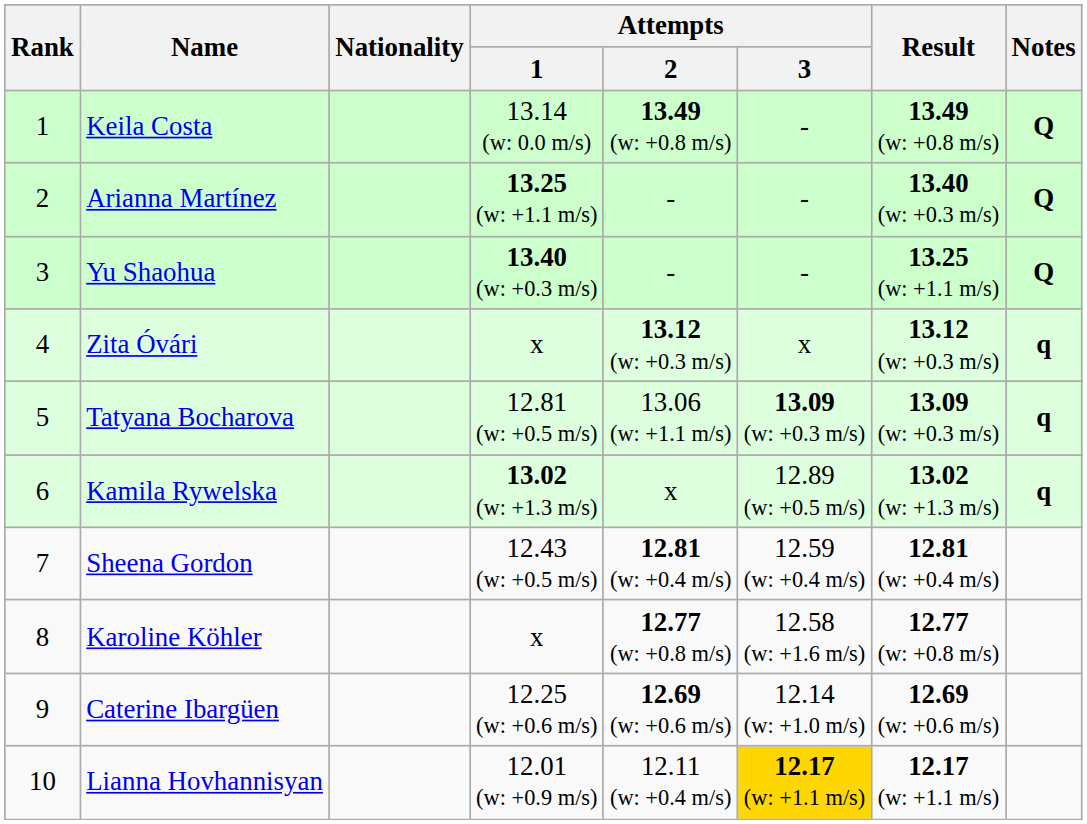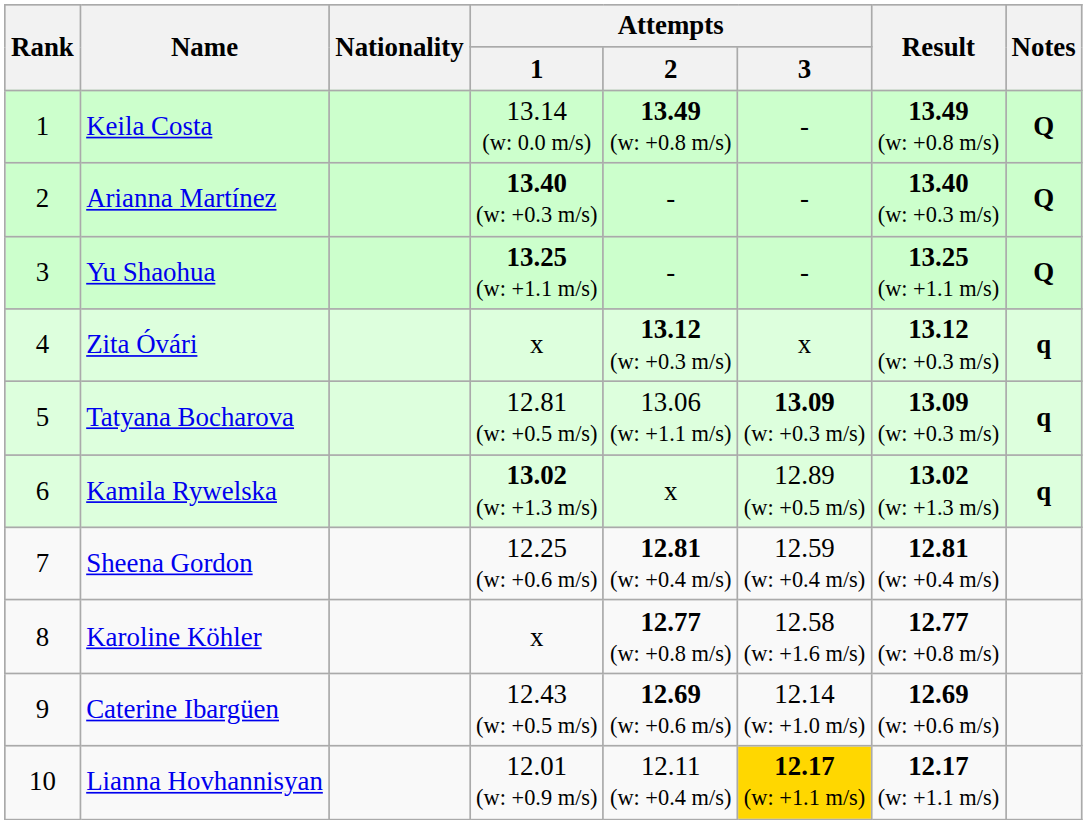 <table class="wikitable sortable" style="text-align:center">
 <tr>
 <th rowspan=2>Rank</th>
 <th rowspan=2>Name</th>
 <th rowspan=2>Nationality</th>
 <th colspan=3>Attempts</th>
 <th rowspan=2>Result</th>
 <th rowspan=2>Notes</th>
 </tr>
 <tr>
 <th>1</th>
 <th>2</th>
 <th>3</th>
 </tr>
 <tr bgcolor=ccffcc>
 <td>1</td>
 <td align=left><a href='#'>Keila Costa</a></td>
 <td align=left></td>
 <td>13.14<br><small>(w: 0.0 m/s)</small></td>
 <td><strong>13.49</strong><br><small>(w: +0.8 m/s)</small></td>
 <td>-</td>
 <td><strong>13.49</strong> <br><small>(w: +0.8 m/s)</small></td>
 <td><strong>Q</strong></td>
 </tr>
 <tr bgcolor=ccffcc>
 <td>2</td>
 <td align=left><a href='#'>Arianna Martínez</a></td>
 <td align=left></td>
-<td><strong>13.25</strong><br><small>(w: +1.1 m/s)</small></td>
+<td><strong>13.40</strong><br><small>(w: +0.3 m/s)</small></td>
 <td>-</td>
 <td>-</td>
 <td><strong>13.40</strong> <br><small>(w: +0.3 m/s)</small></td>
 <td><strong>Q</strong></td>
 </tr>
 <tr bgcolor=ccffcc>
 <td>3</td>
 <td align=left><a href='#'>Yu Shaohua</a></td>
 <td align=left></td>
-<td><strong>13.40</strong><br><small>(w: +0.3 m/s)</small></td>
+<td><strong>13.25</strong><br><small>(w: +1.1 m/s)</small></td>
 <td>-</td>
 <td>-</td>
 <td><strong>13.25</strong> <br><small>(w: +1.1 m/s)</small></td>
 <td><strong>Q</strong></td>
 </tr>
 <tr bgcolor=ddffdd>
 <td>4</td>
 <td align=left><a href='#'>Zita Óvári</a></td>
 <td align=left></td>
 <td>x</td>
 <td><strong>13.12</strong><br><small>(w: +0.3 m/s)</small></td>
 <td>x</td>
 <td><strong>13.12</strong> <br><small>(w: +0.3 m/s)</small></td>
 <td><strong>q</strong></td>
 </tr>
 <tr bgcolor=ddffdd>
 <td>5</td>
 <td align=left><a href='#'>Tatyana Bocharova</a></td>
 <td align=left></td>
 <td>12.81<br><small>(w: +0.5 m/s)</small></td>
 <td>13.06<br><small>(w: +1.1 m/s)</small></td>
 <td><strong>13.09</strong><br><small>(w: +0.3 m/s)</small></td>
 <td><strong>13.09</strong> <br><small>(w: +0.3 m/s)</small></td>
 <td><strong>q</strong></td>
 </tr>
 <tr bgcolor=ddffdd>
 <td>6</td>
 <td align=left><a href='#'>Kamila Rywelska</a></td>
 <td align=left></td>
 <td><strong>13.02</strong><br><small>(w: +1.3 m/s)</small></td>
 <td>x</td>
 <td>12.89<br><small>(w: +0.5 m/s)</small></td>
 <td><strong>13.02</strong> <br><small>(w: +1.3 m/s)</small></td>
 <td><strong>q</strong></td>
 </tr>
 <tr>
 <td>7</td>
 <td align=left><a href='#'>Sheena Gordon</a></td>
 <td align=left></td>
-<td>12.43<br><small>(w: +0.5 m/s)</small></td>
+<td>12.25<br><small>(w: +0.6 m/s)</small></td>
 <td><strong>12.81</strong><br><small>(w: +0.4 m/s)</small></td>
 <td>12.59<br><small>(w: +0.4 m/s)</small></td>
 <td><strong>12.81</strong> <br><small>(w: +0.4 m/s)</small></td>
 <td></td>
 </tr>
 <tr>
 <td>8</td>
 <td align=left><a href='#'>Karoline Köhler</a></td>
 <td align=left></td>
 <td>x</td>
 <td><strong>12.77</strong><br><small>(w: +0.8 m/s)</small></td>
 <td>12.58<br><small>(w: +1.6 m/s)</small></td>
 <td><strong>12.77</strong> <br><small>(w: +0.8 m/s)</small></td>
 <td></td>
 </tr>
 <tr>
 <td>9</td>
 <td align=left><a href='#'>Caterine Ibargüen</a></td>
 <td align=left></td>
-<td>12.25<br><small>(w: +0.6 m/s)</small></td>
+<td>12.43<br><small>(w: +0.5 m/s)</small></td>
 <td><strong>12.69</strong><br><small>(w: +0.6 m/s)</small></td>
 <td>12.14<br><small>(w: +1.0 m/s)</small></td>
 <td><strong>12.69</strong> <br><small>(w: +0.6 m/s)</small></td>
 <td></td>
 </tr>
 <tr>
 <td>10</td>
 <td align=left><a href='#'>Lianna Hovhannisyan</a></td>
 <td align=left></td>
 <td>12.01<br><small>(w: +0.9 m/s)</small></td>
 <td>12.11<br><small>(w: +0.4 m/s)</small></td>
 <td style="background: gold;"><strong>12.17</strong><br><small>(w: +1.1 m/s)</small></td>
 <td><strong>12.17</strong> <br><small>(w: +1.1 m/s)</small></td>
 <td></td>
 </tr>
 </table>
